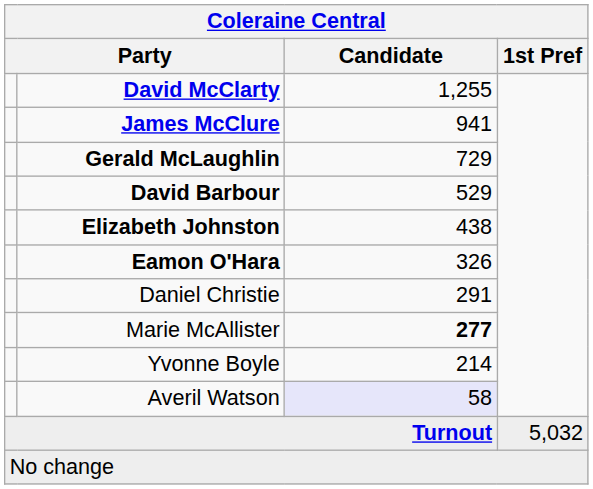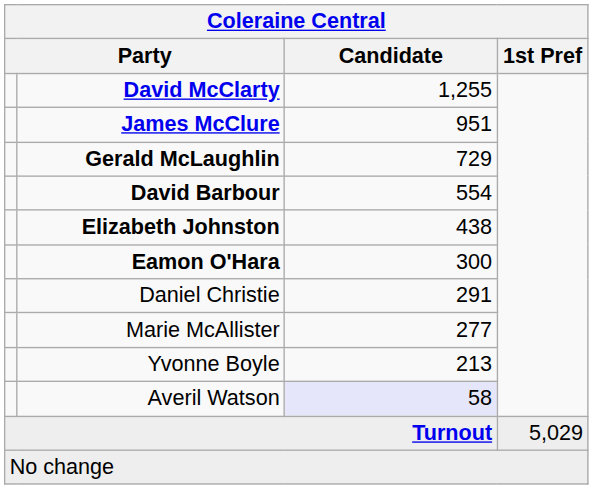 <table class="wikitable">
 <tr>
 <th colspan="4" align="center"><a href='#'>Coleraine Central</a></th>
 </tr>
 <tr>
 <th colspan="2" align="center" width=200>Party</th>
 <th width=150>Candidate</th>
 <th width=60>1st Pref</th>
 </tr>
 <tr>
 <td></td>
 <td align="right"><strong><a href='#'>David McClarty</a></strong></td>
 <td align="right">1,255</td>
 </tr>
 <tr>
 <td></td>
 <td align="right"><strong><a href='#'>James McClure</a></strong></td>
-<td align="right">941</td>
+<td align="right">951</td>
 </tr>
 <tr>
 <td></td>
 <td align="right"><strong>Gerald McLaughlin</strong></td>
 <td align="right">729</td>
 </tr>
 <tr>
 <td></td>
 <td align="right"><strong>David Barbour</strong></td>
-<td align="right">529</td>
+<td align="right">554</td>
 </tr>
 <tr>
 <td></td>
 <td align="right"><strong>Elizabeth Johnston</strong></td>
 <td align="right">438</td>
 </tr>
 <tr>
 <td></td>
 <td align="right"><strong>Eamon O'Hara</strong></td>
-<td align="right">326</td>
+<td align="right">300</td>
 </tr>
 <tr>
 <td></td>
 <td align="right">Daniel Christie</td>
 <td align="right">291</td>
 </tr>
 <tr>
 <td></td>
 <td align="right">Marie McAllister</td>
-<td align="right"><strong>277</strong></td>
+<td align="right">277</td>
 </tr>
 <tr>
 <td></td>
 <td align="right">Yvonne Boyle</td>
-<td align="right">214</td>
+<td align="right">213</td>
 </tr>
 <tr>
 <td></td>
 <td align="right">Averil Watson</td>
 <td align="right" style="background: lavender;">58</td>
 </tr>
 <tr bgcolor="EEEEEE">
 <td colspan=3 align="right"><strong><a href='#'>Turnout</a></strong></td>
-<td align="right">5,032</td>
+<td align="right">5,029</td>
 </tr>
 <tr>
 <td colspan=4 bgcolor="EEEEEE">No change</td>
 </tr>
 </table>
